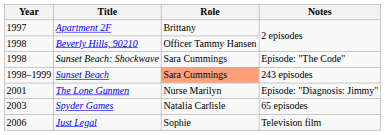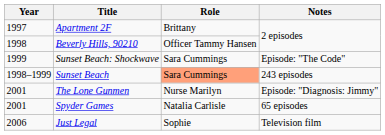 <table class="wikitable sortable">
 <tr>
 <th>Year</th>
 <th>Title</th>
 <th>Role</th>
 <th>Notes</th>
 </tr>
 <tr>
 <td>1997</td>
 <td><em><a href='#'>Apartment 2F</a></em></td>
 <td>Brittany</td>
 <td rowspan="2">2 episodes</td>
 </tr>
 <tr>
 <td>1998</td>
 <td><em><a href='#'>Beverly Hills, 90210</a></em></td>
 <td>Officer Tammy Hansen</td>
 </tr>
 <tr>
-<td>1998</td>
+<td>1999</td>
 <td><em>Sunset Beach: Shockwave</em></td>
 <td>Sara Cummings</td>
 <td>Episode: "The Code"</td>
 </tr>
 <tr>
 <td>1998–1999</td>
 <td><a href='#'><em>Sunset Beach</em></a></td>
 <td style="background: lightsalmon;">Sara Cummings</td>
 <td>243 episodes</td>
 </tr>
 <tr>
 <td>2001</td>
 <td><a href='#'><em>The Lone Gunmen</em></a></td>
 <td>Nurse Marilyn</td>
 <td>Episode: "Diagnosis: Jimmy"</td>
 </tr>
 <tr>
-<td>2003</td>
+<td>2001</td>
 <td><em><a href='#'>Spyder Games</a></em></td>
 <td>Natalia Carlisle</td>
 <td>65 episodes</td>
 </tr>
 <tr>
 <td>2006</td>
 <td><em><a href='#'>Just Legal</a></em></td>
 <td>Sophie</td>
 <td>Television film</td>
 </tr>
 </table>
